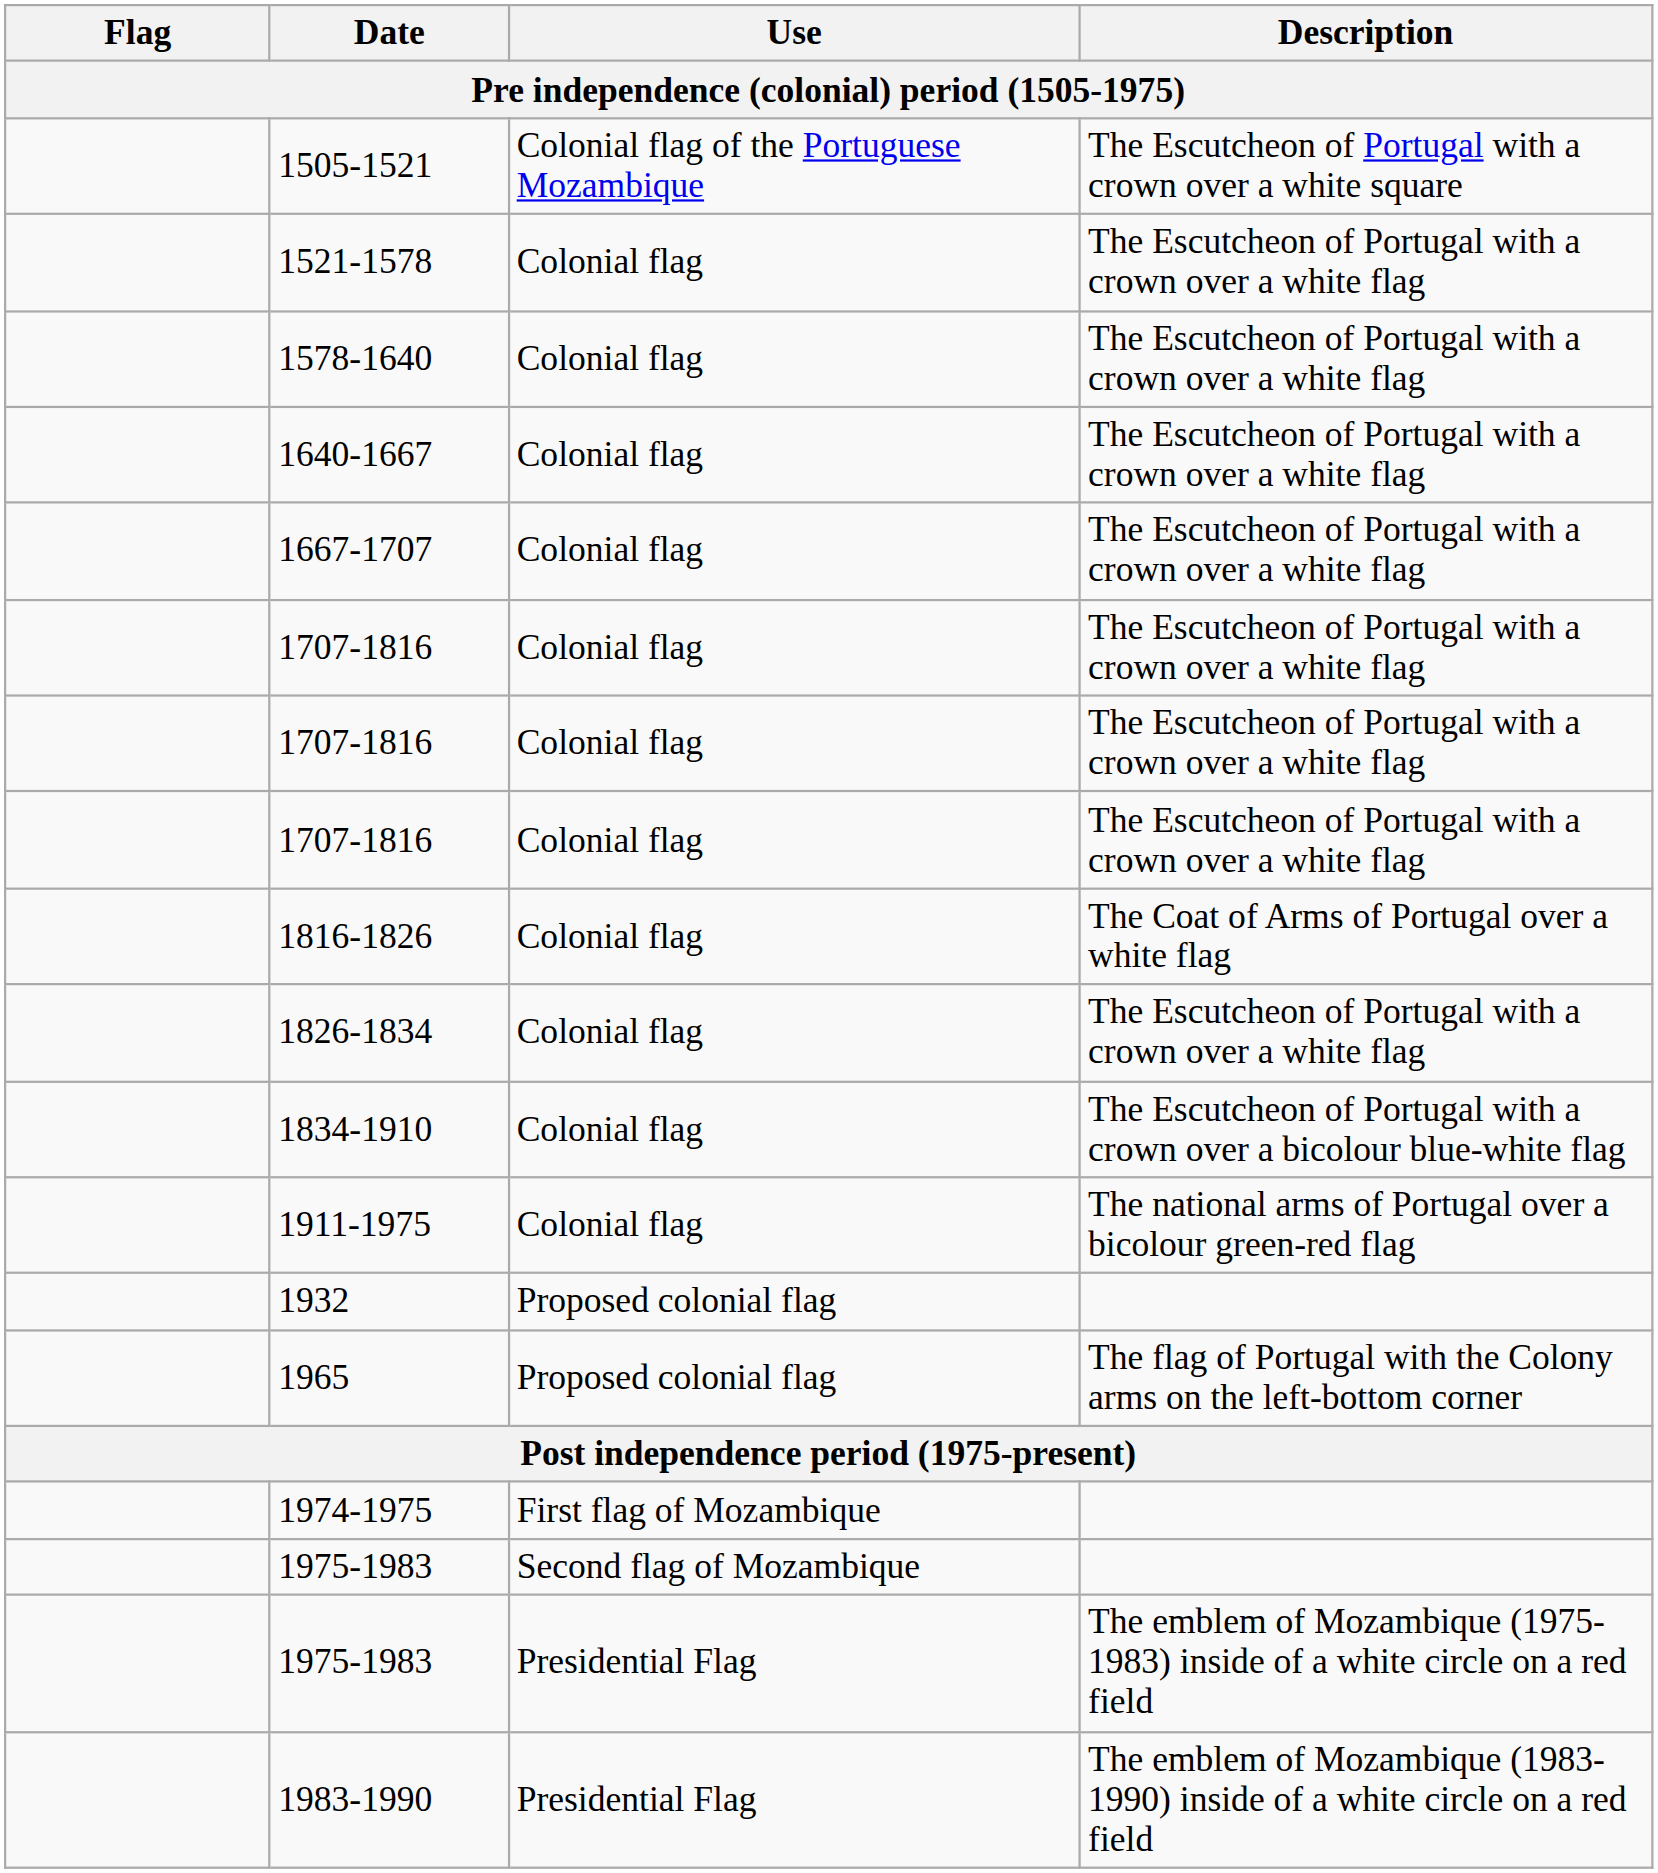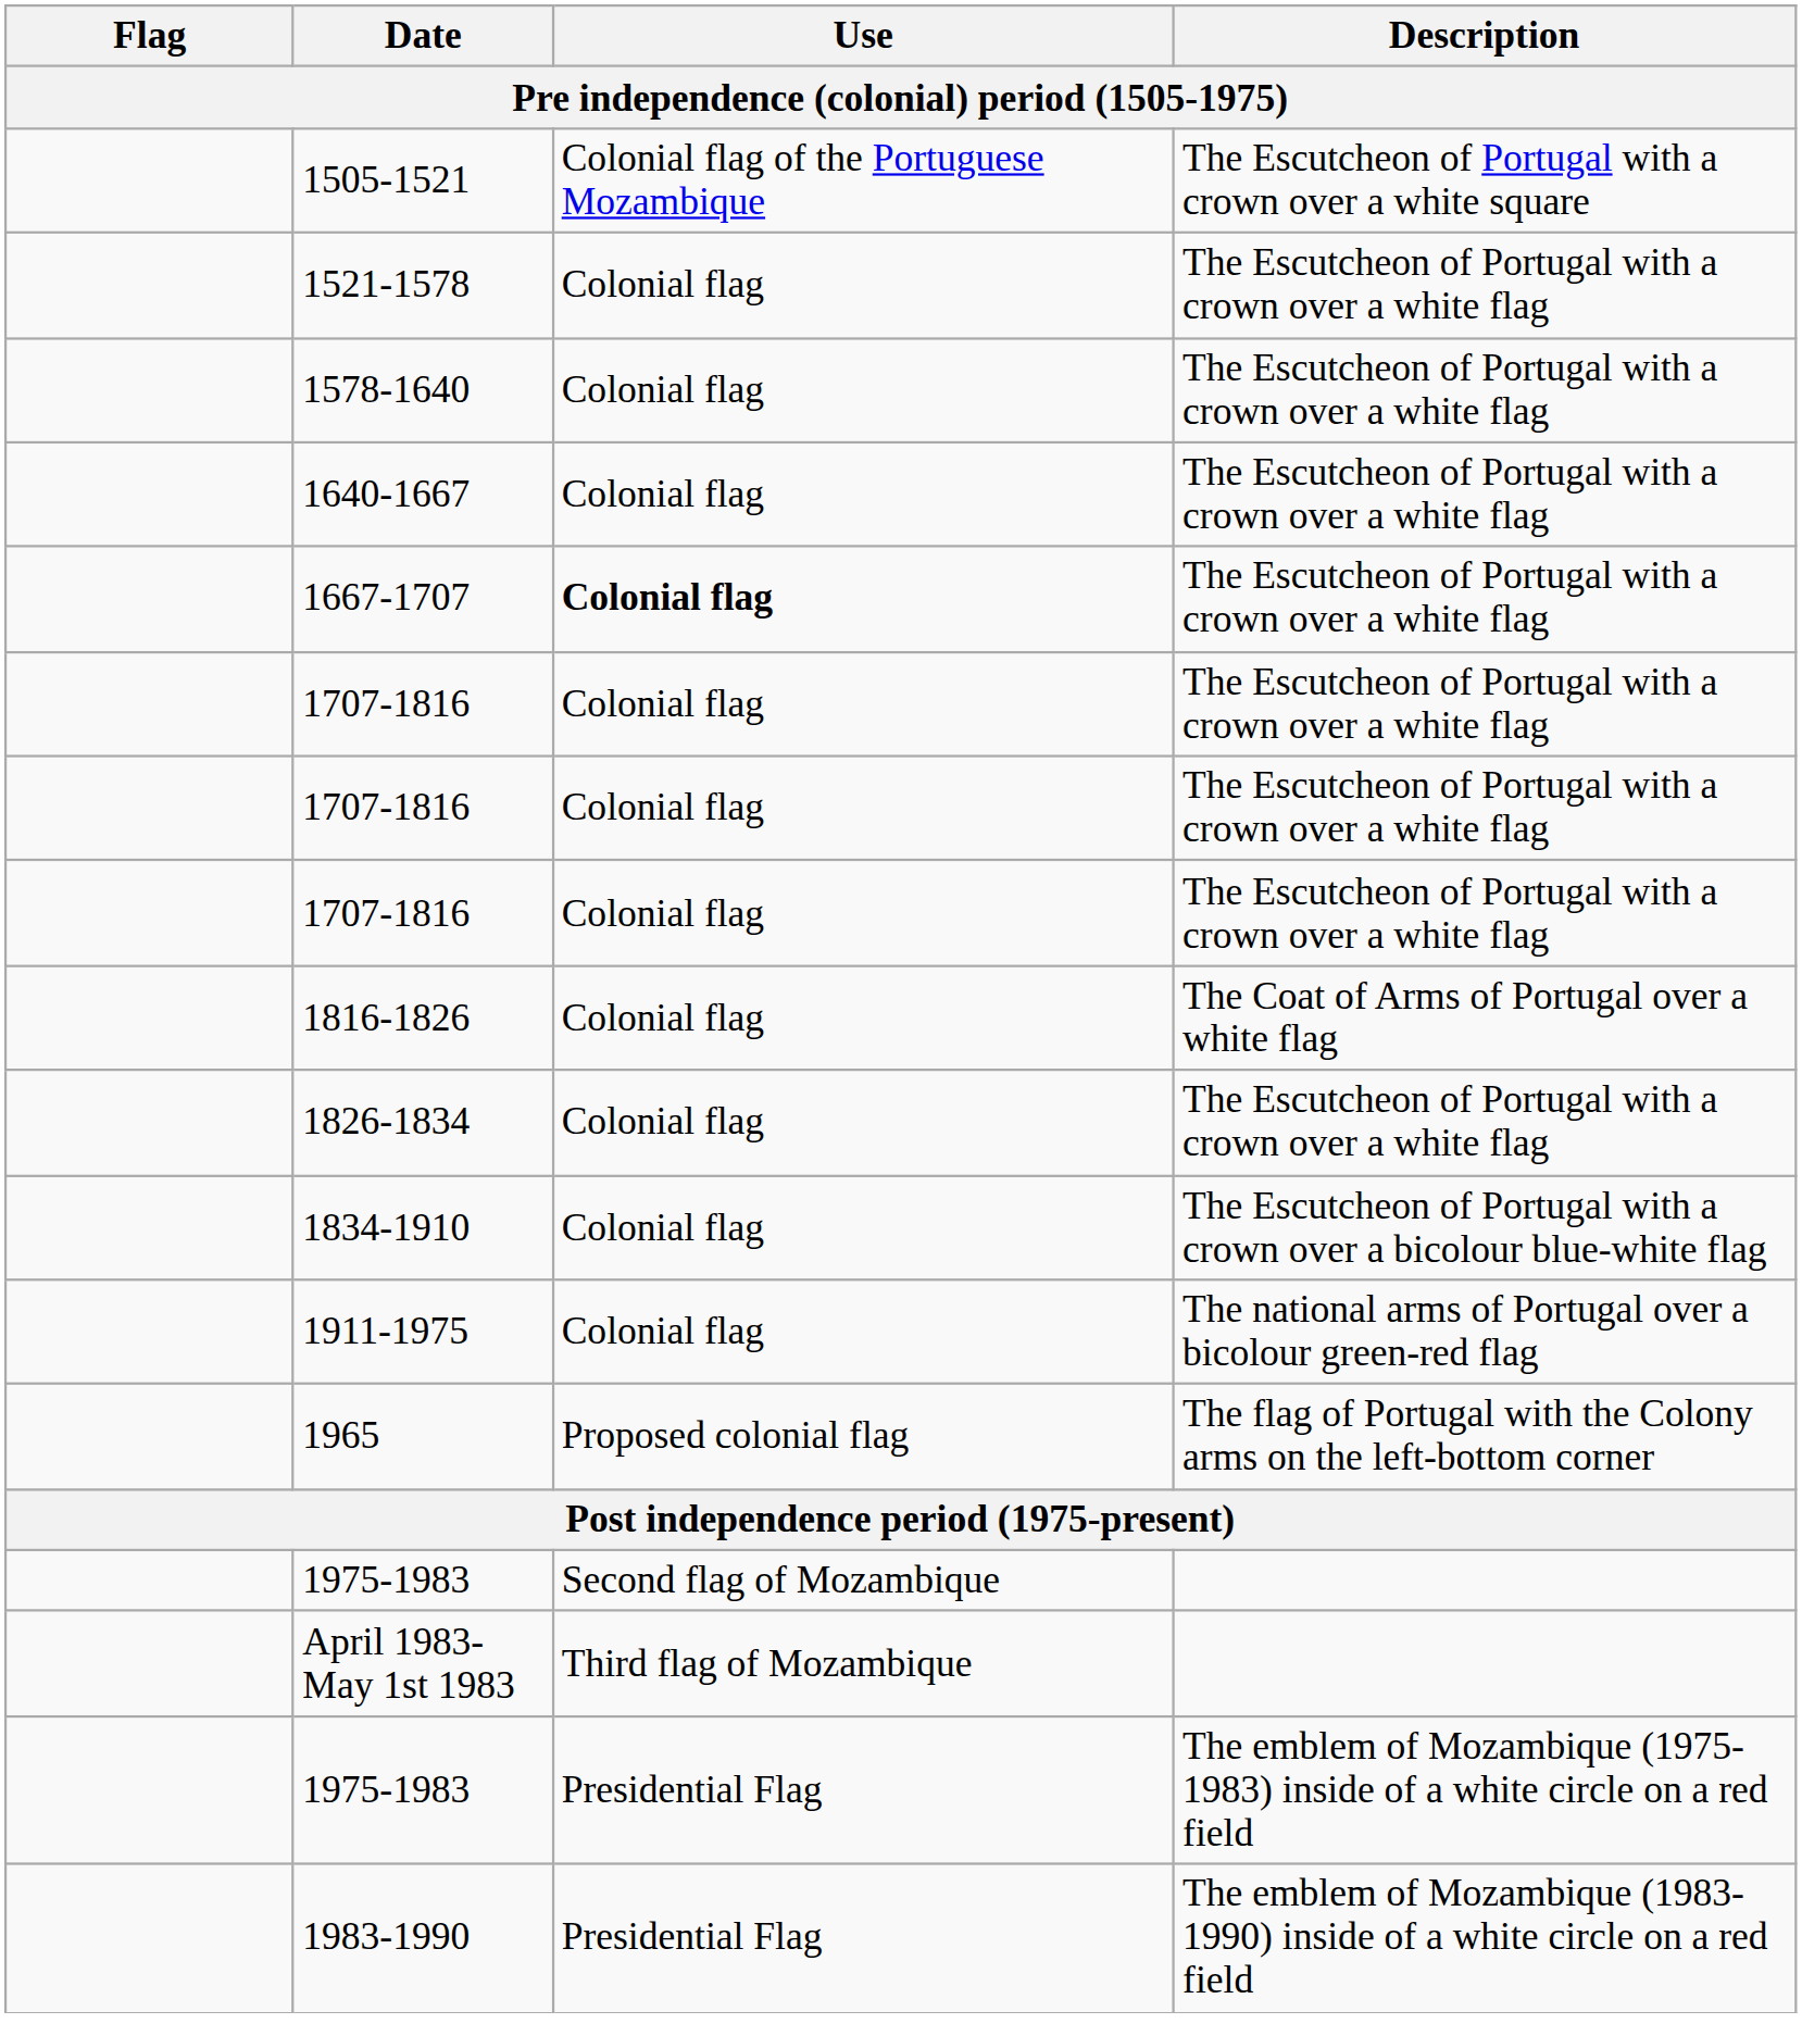 <table class="wikitable" style="background: #f9f9f9">
 <tr>
 <th width="112">Flag</th>
 <th width="100">Date</th>
 <th width="250">Use</th>
 <th width="250">Description</th>
 </tr>
 <tr>
 <th colspan="4">Pre independence (colonial) period (1505-1975)</th>
 </tr>
 <tr>
 <td></td>
 <td>1505-1521</td>
 <td>Colonial flag of the <a href='#'>Portuguese Mozambique</a></td>
 <td>The Escutcheon of <a href='#'>Portugal</a> with a crown over a white square</td>
 </tr>
 <tr>
 <td></td>
 <td>1521-1578</td>
 <td>Colonial flag</td>
 <td>The Escutcheon of Portugal with a crown over a white flag</td>
 </tr>
 <tr>
 <td></td>
 <td>1578-1640</td>
 <td>Colonial flag</td>
 <td>The Escutcheon of Portugal with a crown over a white flag</td>
 </tr>
 <tr>
 <td></td>
 <td>1640-1667</td>
 <td>Colonial flag</td>
 <td>The Escutcheon of Portugal with a crown over a white flag</td>
 </tr>
 <tr>
 <td></td>
 <td>1667-1707</td>
-<td>Colonial flag</td>
+<td><strong>Colonial flag</strong></td>
 <td>The Escutcheon of Portugal with a crown over a white flag</td>
 </tr>
 <tr>
 <td></td>
 <td>1707-1816</td>
 <td>Colonial flag</td>
 <td>The Escutcheon of Portugal with a crown over a white flag</td>
 </tr>
 <tr>
 <td></td>
 <td>1707-1816</td>
 <td>Colonial flag</td>
 <td>The Escutcheon of Portugal with a crown over a white flag</td>
 </tr>
 <tr>
 <td></td>
 <td>1707-1816</td>
 <td>Colonial flag</td>
 <td>The Escutcheon of Portugal with a crown over a white flag</td>
 </tr>
 <tr>
 <td></td>
 <td>1816-1826</td>
 <td>Colonial flag</td>
 <td>The Coat of Arms of Portugal over a white flag</td>
 </tr>
 <tr>
 <td></td>
 <td>1826-1834</td>
 <td>Colonial flag</td>
 <td>The Escutcheon of Portugal with a crown over a white flag</td>
 </tr>
 <tr>
 <td></td>
 <td>1834-1910</td>
 <td>Colonial flag</td>
 <td>The Escutcheon of Portugal with a crown over a bicolour blue-white flag</td>
 </tr>
 <tr>
 <td></td>
 <td>1911-1975</td>
 <td>Colonial flag</td>
 <td>The national arms of Portugal over a bicolour green-red flag</td>
 </tr>
 <tr>
 <td></td>
-<td>1932</td>
-<td>Proposed colonial flag</td>
-<td></td>
-</tr>
-<tr>
-<td></td>
 <td>1965</td>
 <td>Proposed colonial flag</td>
 <td>The flag of Portugal with the Colony arms on the left-bottom corner</td>
 </tr>
 <tr>
 <th colspan="4">Post independence period (1975-present)</th>
 </tr>
 <tr>
 <td></td>
-<td>1974-1975</td>
-<td>First flag of Mozambique</td>
+<td>1975-1983</td>
+<td>Second flag of Mozambique</td>
 <td></td>
 </tr>
 <tr>
 <td></td>
-<td>1975-1983</td>
-<td>Second flag of Mozambique</td>
+<td>April 1983-May 1st 1983</td>
+<td>Third flag of Mozambique</td>
 <td></td>
 </tr>
 <tr>
 <td></td>
 <td>1975-1983</td>
 <td>Presidential Flag</td>
 <td>The emblem of Mozambique (1975-1983) inside of a white circle on a red field</td>
 </tr>
 <tr>
 <td></td>
 <td>1983-1990</td>
 <td>Presidential Flag</td>
 <td>The emblem of Mozambique (1983-1990) inside of a white circle on a red field</td>
 </tr>
 </table>
